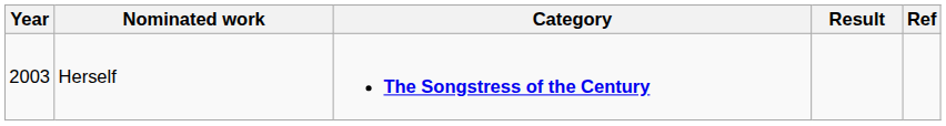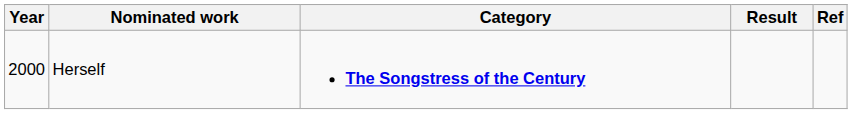 <table class="wikitable">
 <tr>
 <th style="width:10px;">Year</th>
 <th style="width:237px;">Nominated work</th>
 <th style="width:410px;">Category</th>
 <th style="width:73px;">Result</th>
 <th>Ref</th>
 </tr>
 <tr>
-<td>2003</td>
+<td>2000</td>
 <td>Herself</td>
 <td><strong><br><ul><li><a href='#'>The Songstress of the Century</a></li></ul></strong></td>
 <td></td>
 <td align=center></td>
 </tr>
 </table>
